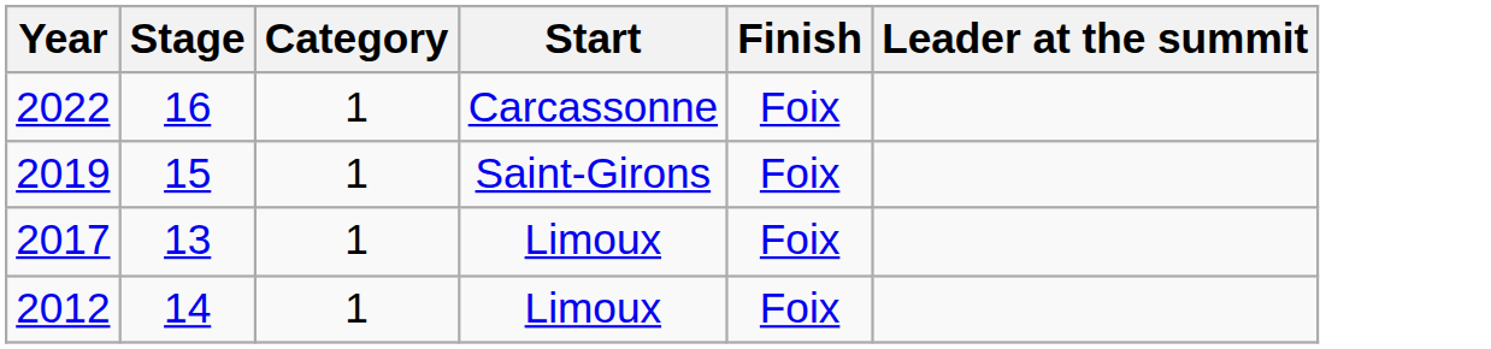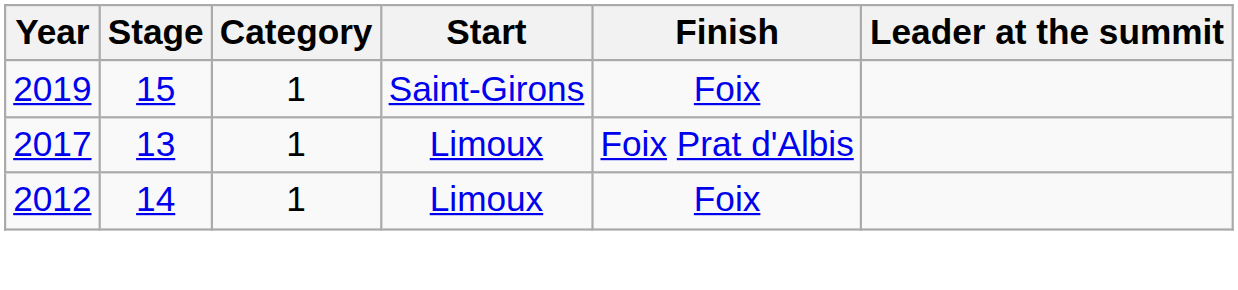 <table class="wikitable" style="text-align: center;">
 <tr>
 <th>Year</th>
 <th>Stage</th>
 <th>Category</th>
 <th>Start</th>
 <th>Finish</th>
 <th>Leader at the summit</th>
-</tr>
-<tr>
-<td><a href='#'>2022</a></td>
-<td><a href='#'>16</a></td>
-<td>1</td>
-<td><a href='#'>Carcassonne</a></td>
-<td><a href='#'>Foix</a></td>
-<td align=left></td>
 </tr>
 <tr>
 <td><a href='#'>2019</a></td>
 <td><a href='#'>15</a></td>
 <td>1</td>
 <td><a href='#'>Saint-Girons</a></td>
 <td><a href='#'>Foix</a></td>
 <td align=left></td>
 </tr>
 <tr>
 <td><a href='#'>2017</a></td>
 <td><a href='#'>13</a></td>
 <td>1</td>
 <td><a href='#'>Limoux</a></td>
-<td><a href='#'>Foix</a></td>
+<td><a href='#'>Foix</a> <a href='#'>Prat d'Albis</a></td>
 <td align=left></td>
 </tr>
 <tr>
 <td><a href='#'>2012</a></td>
 <td><a href='#'>14</a></td>
 <td>1</td>
 <td><a href='#'>Limoux</a></td>
 <td><a href='#'>Foix</a></td>
 <td align=left></td>
 </tr>
 </table>
